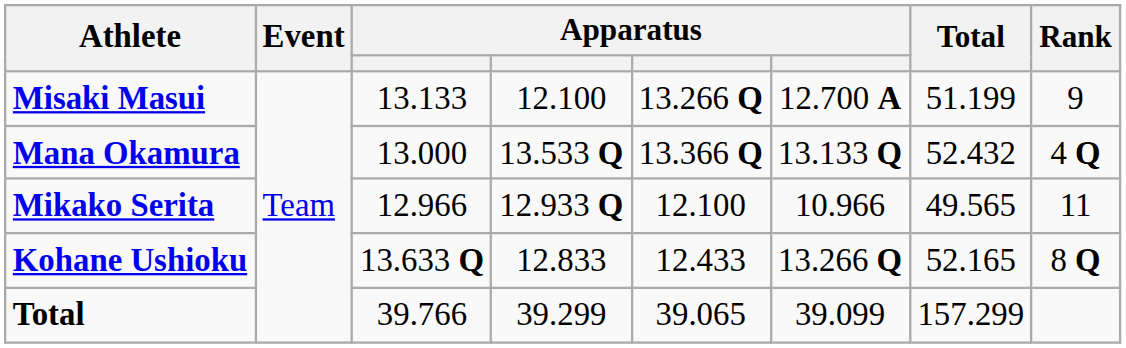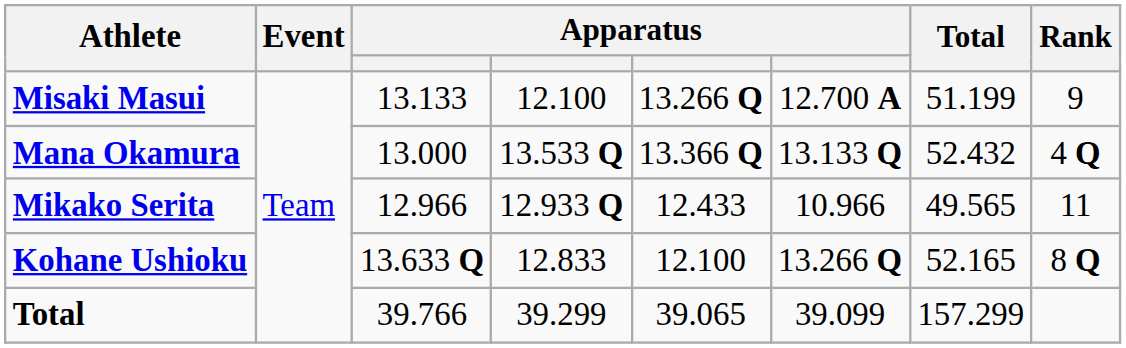 <table class="wikitable" style="font-size:90%">
 <tr>
 <th rowspan=2>Athlete</th>
 <th rowspan=2>Event</th>
 <th colspan=4 style="font-size:95%">Apparatus</th>
 <th rowspan=2 style="font-size:95%">Total</th>
 <th rowspan=2 style="font-size:95%">Rank</th>
 </tr>
 <tr style="font-size:95%">
 <th></th>
 <th></th>
 <th></th>
 <th></th>
 </tr>
 <tr align=center>
 <td align=left><strong><a href='#'>Misaki&nbsp;Masui</a></strong></td>
 <td align=left rowspan=5><a href='#'>Team</a></td>
 <td>13.133</td>
 <td>12.100</td>
 <td>13.266 <strong>Q</strong></td>
 <td>12.700 <strong>A</strong></td>
 <td>51.199</td>
 <td>9</td>
 </tr>
 <tr align=center>
 <td align=left><strong><a href='#'>Mana&nbsp;Okamura</a></strong></td>
 <td>13.000</td>
 <td>13.533 <strong>Q</strong></td>
 <td>13.366 <strong>Q</strong></td>
 <td>13.133 <strong>Q</strong></td>
 <td>52.432</td>
 <td>4 <strong>Q</strong></td>
 </tr>
 <tr align=center>
 <td align=left><strong><a href='#'>Mikako&nbsp;Serita</a></strong></td>
 <td>12.966</td>
 <td>12.933 <strong>Q</strong></td>
-<td>12.100</td>
+<td>12.433</td>
 <td>10.966</td>
 <td>49.565</td>
 <td>11</td>
 </tr>
 <tr align=center>
 <td align=left><strong><a href='#'>Kohane&nbsp;Ushioku</a></strong></td>
 <td>13.633 <strong>Q</strong></td>
 <td>12.833</td>
-<td>12.433</td>
+<td>12.100</td>
 <td>13.266 <strong>Q</strong></td>
 <td>52.165</td>
 <td>8 <strong>Q</strong></td>
 </tr>
 <tr align=center>
 <td align=left><strong>Total</strong></td>
 <td>39.766</td>
 <td>39.299</td>
 <td>39.065</td>
 <td>39.099</td>
 <td>157.299</td>
 <td></td>
 </tr>
 </table>
